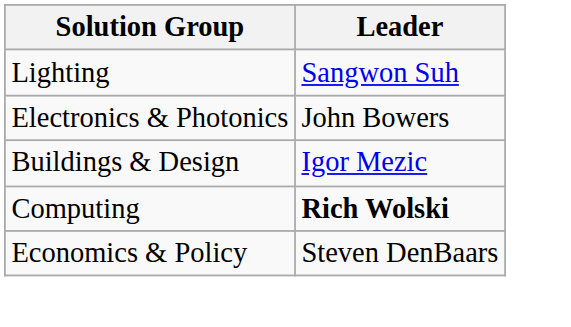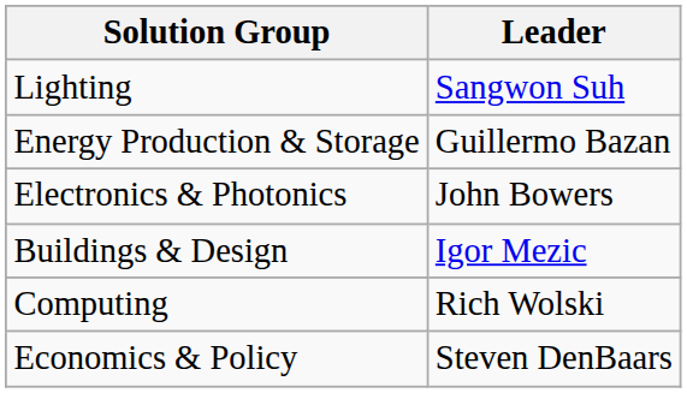 <table class="wikitable">
 <tr>
 <th>Solution Group</th>
 <th>Leader</th>
 </tr>
 <tr>
 <td>Lighting</td>
 <td><a href='#'>Sangwon Suh</a></td>
+</tr>
+<tr>
+<td>Energy Production & Storage</td>
+<td>Guillermo Bazan</td>
 </tr>
 <tr>
 <td>Electronics & Photonics</td>
 <td>John Bowers</td>
 </tr>
 <tr>
 <td>Buildings & Design</td>
 <td><a href='#'>Igor Mezic</a></td>
 </tr>
 <tr>
 <td>Computing</td>
-<td><strong>Rich Wolski </strong></td>
+<td>Rich Wolski </td>
 </tr>
 <tr>
 <td>Economics & Policy</td>
 <td>Steven DenBaars</td>
 </tr>
 </table>
